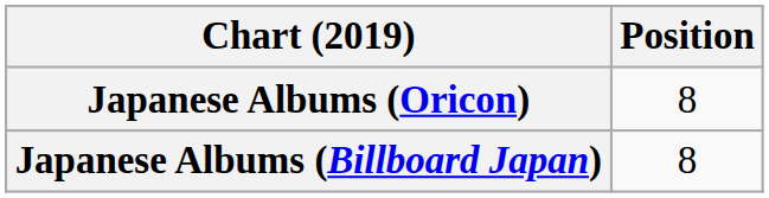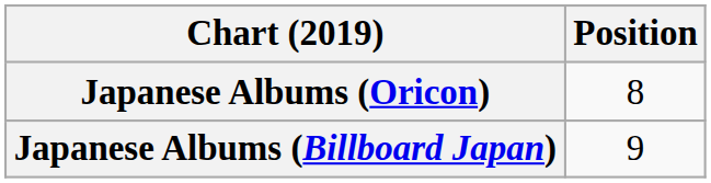 <table class="wikitable sortable plainrowheaders">
 <tr>
 <th scope="col">Chart (2019)</th>
 <th scope="col">Position</th>
 </tr>
 <tr>
 <th scope="row">Japanese Albums (<a href='#'>Oricon</a>)</th>
 <td align="center">8</td>
 </tr>
 <tr>
 <th scope="row">Japanese Albums (<em><a href='#'>Billboard Japan</a></em>)</th>
-<td align="center">8</td>
+<td align="center">9</td>
 </tr>
 </table>
